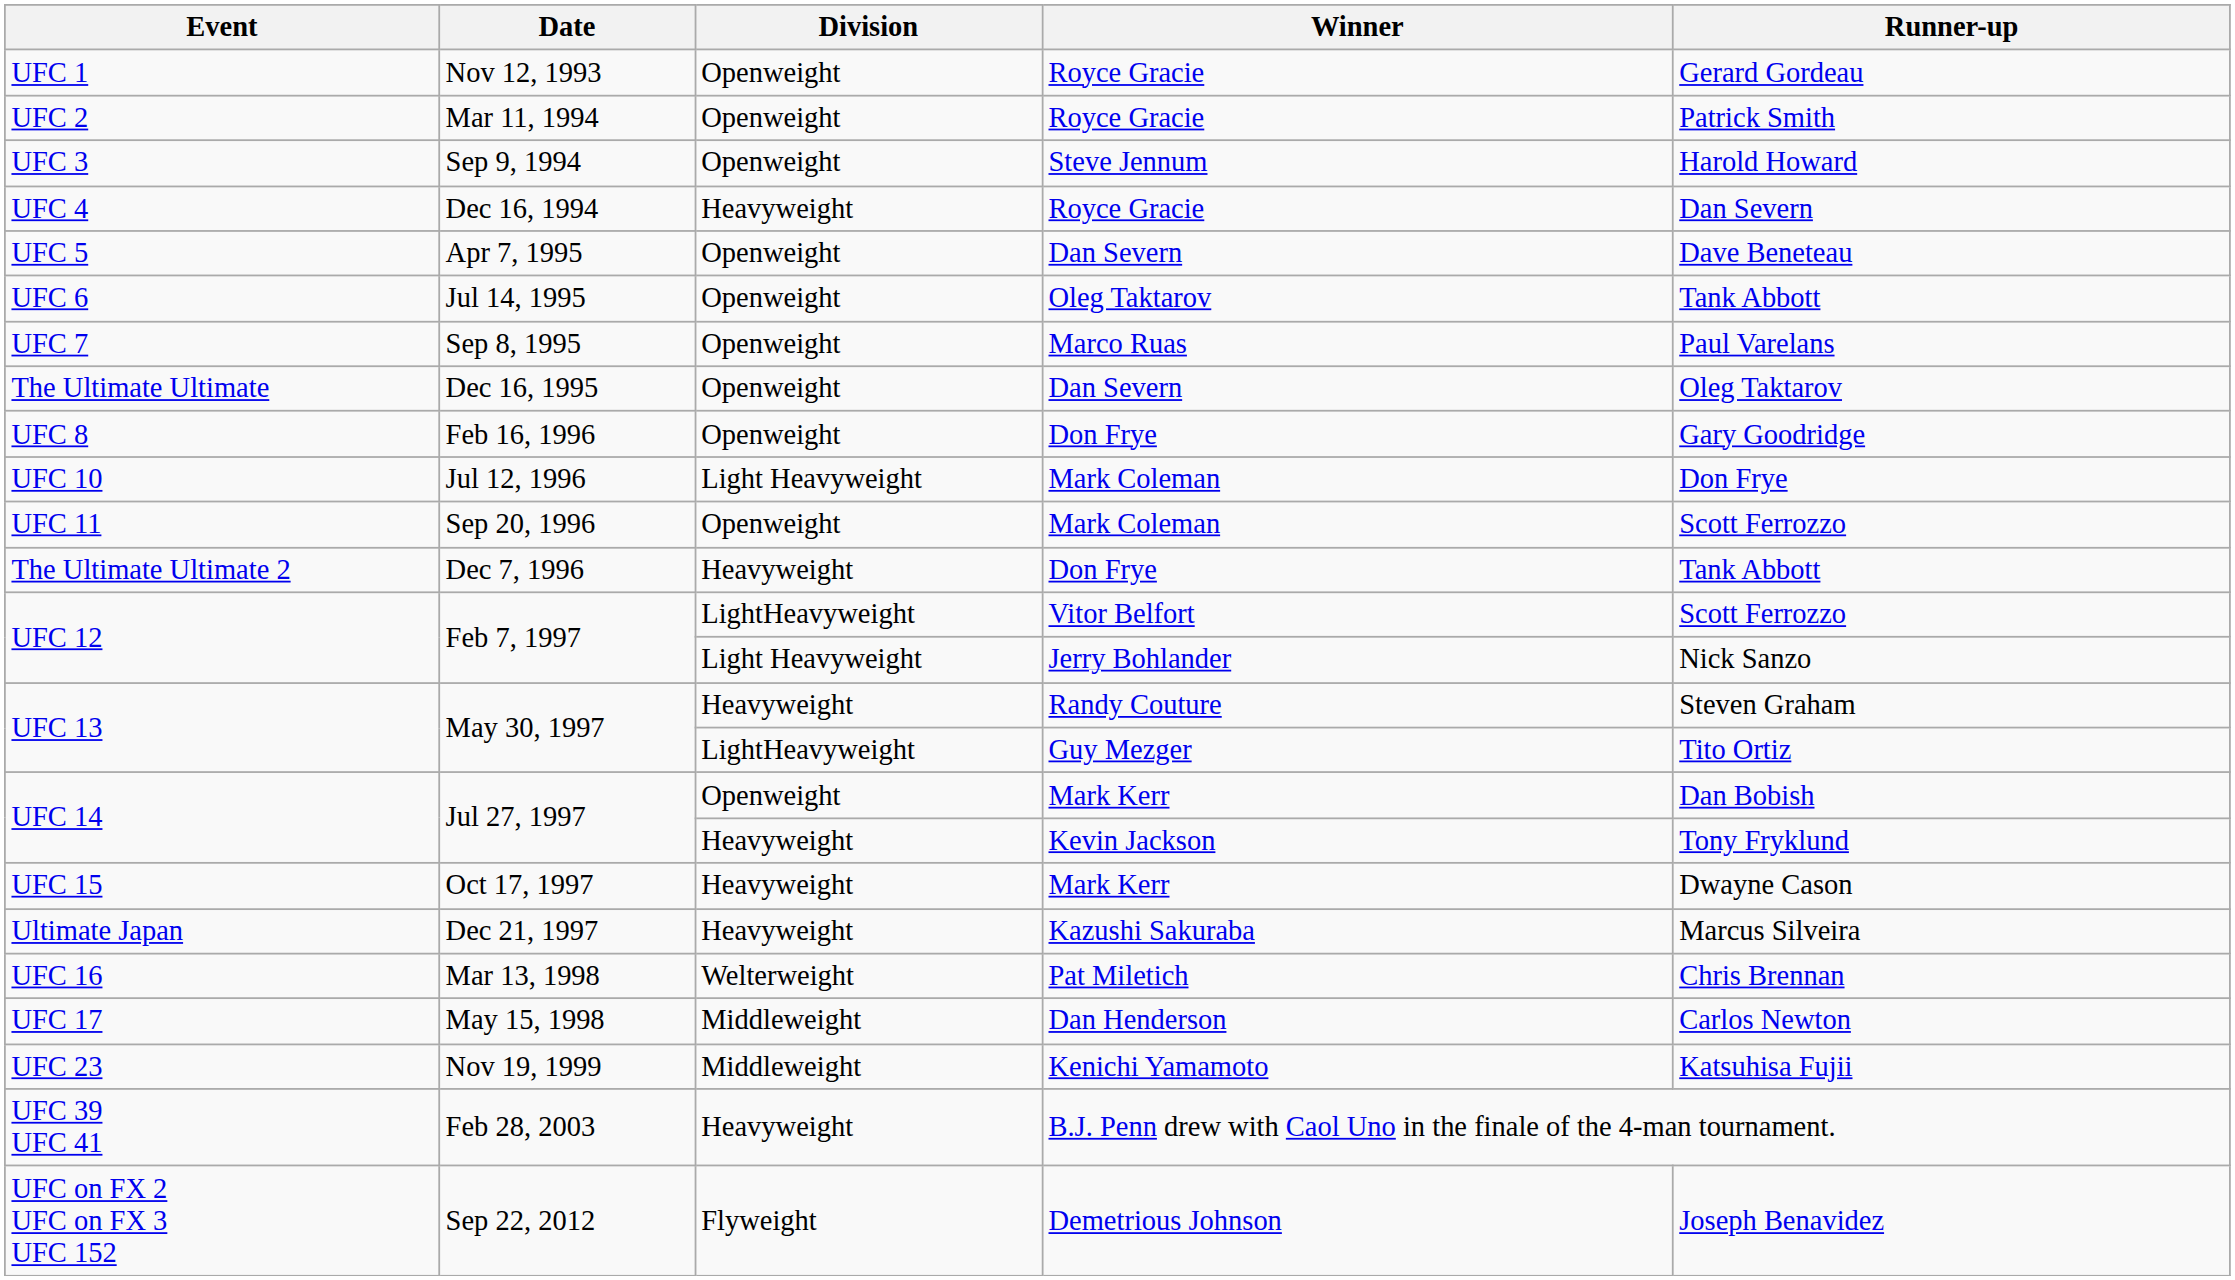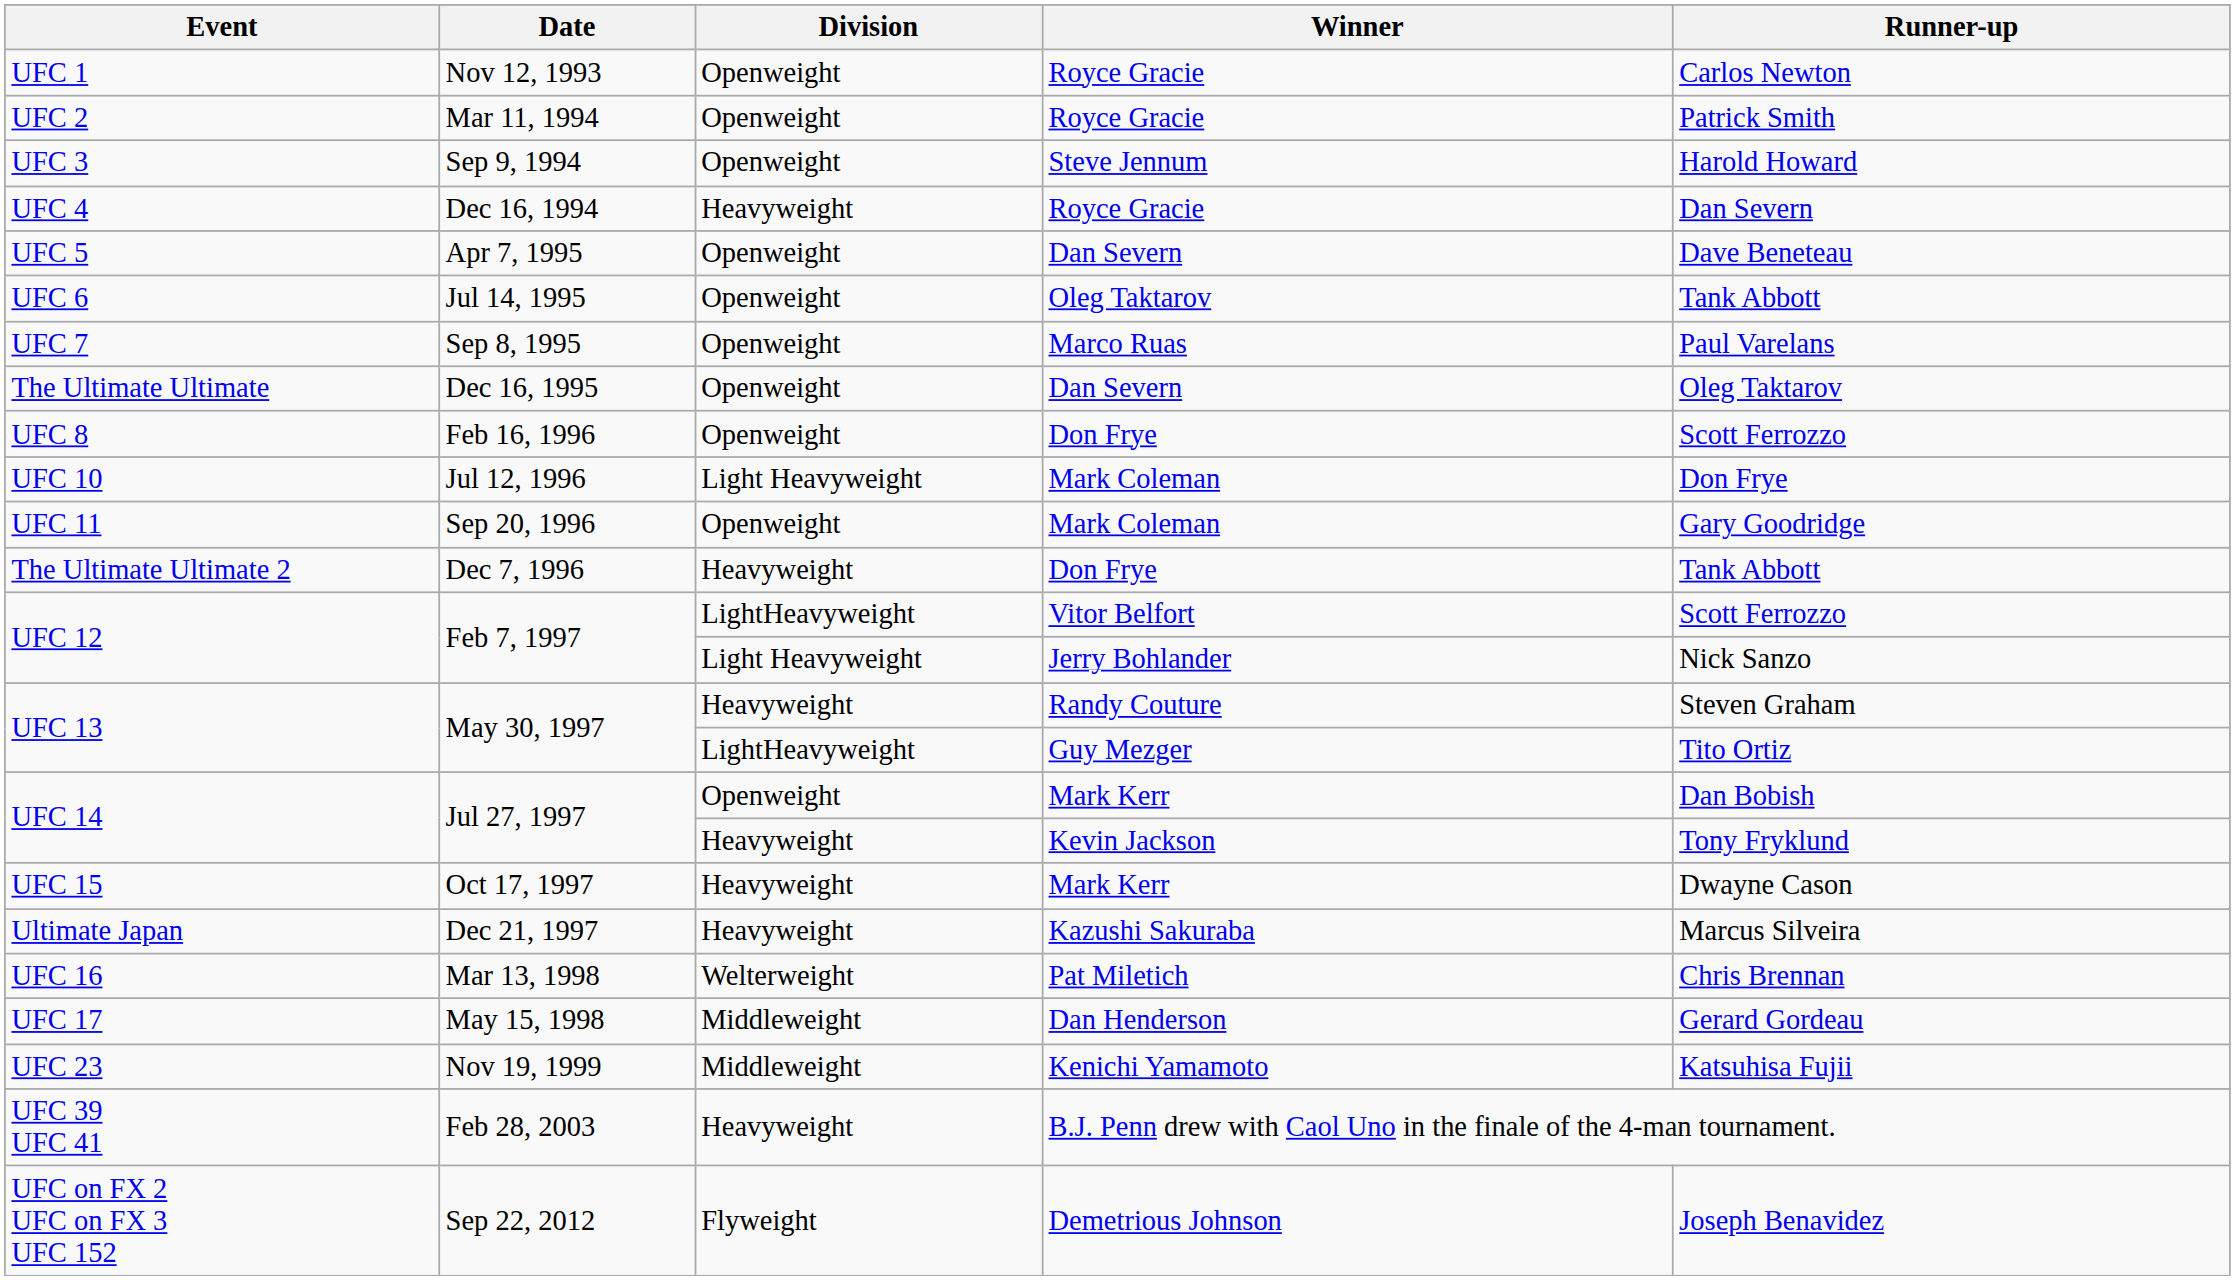 <table class="wikitable" style="width:99%;">
 <tr>
 <th>Event</th>
 <th>Date</th>
 <th>Division</th>
 <th>Winner</th>
 <th>Runner-up</th>
 </tr>
 <tr>
 <td><a href='#'>UFC 1</a></td>
 <td>Nov 12, 1993</td>
 <td>Openweight</td>
 <td> <a href='#'>Royce Gracie</a></td>
-<td> <a href='#'>Gerard Gordeau</a></td>
+<td> <a href='#'>Carlos Newton</a></td>
 </tr>
 <tr>
 <td><a href='#'>UFC 2</a></td>
 <td>Mar 11, 1994</td>
 <td>Openweight</td>
 <td> <a href='#'>Royce Gracie</a> </td>
 <td> <a href='#'>Patrick Smith</a></td>
 </tr>
 <tr>
 <td><a href='#'>UFC 3</a></td>
 <td>Sep 9, 1994</td>
 <td>Openweight</td>
 <td> <a href='#'>Steve Jennum</a></td>
 <td> <a href='#'>Harold Howard</a></td>
 </tr>
 <tr>
 <td><a href='#'>UFC 4</a></td>
 <td>Dec 16, 1994</td>
 <td>Heavyweight</td>
 <td> <a href='#'>Royce Gracie</a> </td>
 <td> <a href='#'>Dan Severn</a></td>
 </tr>
 <tr>
 <td><a href='#'>UFC 5</a></td>
 <td>Apr 7, 1995</td>
 <td>Openweight</td>
 <td> <a href='#'>Dan Severn</a></td>
 <td> <a href='#'>Dave Beneteau</a></td>
 </tr>
 <tr>
 <td><a href='#'>UFC 6</a></td>
 <td>Jul 14, 1995</td>
 <td>Openweight</td>
 <td> <a href='#'>Oleg Taktarov</a></td>
 <td> <a href='#'>Tank Abbott</a></td>
 </tr>
 <tr>
 <td><a href='#'>UFC 7</a></td>
 <td>Sep 8, 1995</td>
 <td>Openweight</td>
 <td> <a href='#'>Marco Ruas</a></td>
 <td> <a href='#'>Paul Varelans</a></td>
 </tr>
 <tr>
 <td><a href='#'>The Ultimate Ultimate</a></td>
 <td>Dec 16, 1995</td>
 <td>Openweight</td>
 <td> <a href='#'>Dan Severn</a> </td>
 <td> <a href='#'>Oleg Taktarov</a></td>
 </tr>
 <tr>
 <td><a href='#'>UFC 8</a></td>
 <td>Feb 16, 1996</td>
 <td>Openweight</td>
 <td> <a href='#'>Don Frye</a></td>
-<td> <a href='#'>Gary Goodridge</a></td>
+<td> <a href='#'>Scott Ferrozzo</a></td>
 </tr>
 <tr>
 <td><a href='#'>UFC 10</a></td>
 <td>Jul 12, 1996</td>
 <td>Light Heavyweight</td>
 <td> <a href='#'>Mark Coleman</a></td>
 <td> <a href='#'>Don Frye</a></td>
 </tr>
 <tr>
 <td><a href='#'>UFC 11</a></td>
 <td>Sep 20, 1996</td>
 <td>Openweight</td>
 <td> <a href='#'>Mark Coleman</a> </td>
-<td> <a href='#'>Scott Ferrozzo</a></td>
+<td> <a href='#'>Gary Goodridge</a></td>
 </tr>
 <tr>
 <td><a href='#'>The Ultimate Ultimate 2</a></td>
 <td>Dec 7, 1996</td>
 <td>Heavyweight</td>
 <td> <a href='#'>Don Frye</a> </td>
 <td> <a href='#'>Tank Abbott</a></td>
 </tr>
 <tr>
 <td rowspan=2><a href='#'>UFC 12</a></td>
 <td rowspan=2>Feb 7, 1997</td>
 <td>LightHeavyweight</td>
 <td> <a href='#'>Vitor Belfort</a></td>
 <td> <a href='#'>Scott Ferrozzo</a></td>
 </tr>
 <tr>
 <td>Light Heavyweight</td>
 <td> <a href='#'>Jerry Bohlander</a></td>
 <td> Nick Sanzo</td>
 </tr>
 <tr>
 <td rowspan=2><a href='#'>UFC 13</a></td>
 <td rowspan=2>May 30, 1997</td>
 <td>Heavyweight</td>
 <td> <a href='#'>Randy Couture</a></td>
 <td> Steven Graham</td>
 </tr>
 <tr>
 <td>LightHeavyweight</td>
 <td> <a href='#'>Guy Mezger</a></td>
 <td> <a href='#'>Tito Ortiz</a></td>
 </tr>
 <tr>
 <td rowspan=2><a href='#'>UFC 14</a></td>
 <td rowspan=2>Jul 27, 1997</td>
 <td>Openweight</td>
 <td> <a href='#'>Mark Kerr</a></td>
 <td> <a href='#'>Dan Bobish</a></td>
 </tr>
 <tr>
 <td>Heavyweight</td>
 <td> <a href='#'>Kevin Jackson</a></td>
 <td> <a href='#'>Tony Fryklund</a></td>
 </tr>
 <tr>
 <td><a href='#'>UFC 15</a></td>
 <td>Oct 17, 1997</td>
 <td>Heavyweight</td>
 <td> <a href='#'>Mark Kerr</a> </td>
 <td> Dwayne Cason</td>
 </tr>
 <tr>
 <td><a href='#'>Ultimate Japan</a></td>
 <td>Dec 21, 1997</td>
 <td>Heavyweight</td>
 <td> <a href='#'>Kazushi Sakuraba</a></td>
 <td> Marcus Silveira</td>
 </tr>
 <tr>
 <td><a href='#'>UFC 16</a></td>
 <td>Mar 13, 1998</td>
 <td>Welterweight</td>
 <td> <a href='#'>Pat Miletich</a></td>
 <td> <a href='#'>Chris Brennan</a></td>
 </tr>
 <tr>
 <td><a href='#'>UFC 17</a></td>
 <td>May 15, 1998</td>
 <td>Middleweight</td>
 <td> <a href='#'>Dan Henderson</a></td>
-<td> <a href='#'>Carlos Newton</a></td>
+<td> <a href='#'>Gerard Gordeau</a></td>
 </tr>
 <tr>
 <td><a href='#'>UFC 23</a></td>
 <td>Nov 19, 1999</td>
 <td>Middleweight</td>
 <td> <a href='#'>Kenichi Yamamoto</a></td>
 <td> <a href='#'>Katsuhisa Fujii</a></td>
 </tr>
 <tr>
 <td><a href='#'>UFC 39</a> <br> <a href='#'>UFC 41</a></td>
 <td>Feb 28, 2003</td>
 <td>Heavyweight</td>
 <td colspan=2><a href='#'>B.J. Penn</a> drew with <a href='#'>Caol Uno</a> in the finale of the 4-man tournament.</td>
 </tr>
 <tr>
 <td><a href='#'>UFC on FX 2</a> <br> <a href='#'>UFC on FX 3</a> <br> <a href='#'>UFC 152</a></td>
 <td>Sep 22, 2012</td>
 <td>Flyweight</td>
 <td> <a href='#'>Demetrious Johnson</a></td>
 <td> <a href='#'>Joseph Benavidez</a></td>
 </tr>
 </table>
